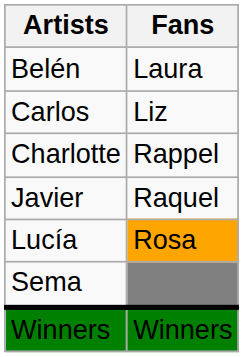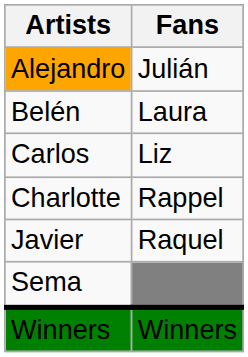 <table class=wikitable>
 <tr>
 <th>Artists</th>
 <th>Fans</th>
+</tr>
+<tr>
+<td style="background-color: orange;">Alejandro</td>
+<td>Julián</td>
 </tr>
 <tr>
 <td>Belén</td>
 <td>Laura</td>
 </tr>
 <tr>
 <td>Carlos</td>
 <td>Liz</td>
 </tr>
 <tr>
 <td>Charlotte</td>
 <td>Rappel</td>
 </tr>
 <tr>
 <td>Javier</td>
 <td>Raquel</td>
 </tr>
-<tr>
-<td>Lucía</td>
-<td style="background-color: orange;">Rosa</td>
-</tr>
 <tr style="border-bottom:3px solid black;">
 <td>Sema</td>
 <td style="background-color: grey;"></td>
 </tr>
 <tr>
 <td style="background-color: green;">Winners</td>
 <td style="background-color: green;">Winners</td>
 </tr>
 </table>
